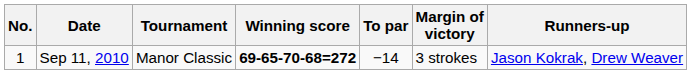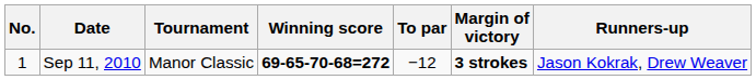 <table class="wikitable" style="font-size:95%;">
 <tr>
 <th>No.</th>
 <th>Date</th>
 <th>Tournament</th>
 <th>Winning score</th>
 <th>To par</th>
 <th>Margin of<br>victory</th>
 <th>Runners-up</th>
 </tr>
 <tr>
 <td align=center>1</td>
 <td align=right>Sep 11, <a href='#'>2010</a></td>
 <td>Manor Classic</td>
 <td align=right><strong>69-65-70-68=272</strong></td>
-<td align=center>−14</td>
-<td>3 strokes</td>
+<td align=center>−12</td>
+<td><strong>3 strokes</strong></td>
 <td> <a href='#'>Jason Kokrak</a>,  <a href='#'>Drew Weaver</a></td>
 </tr>
 </table>
